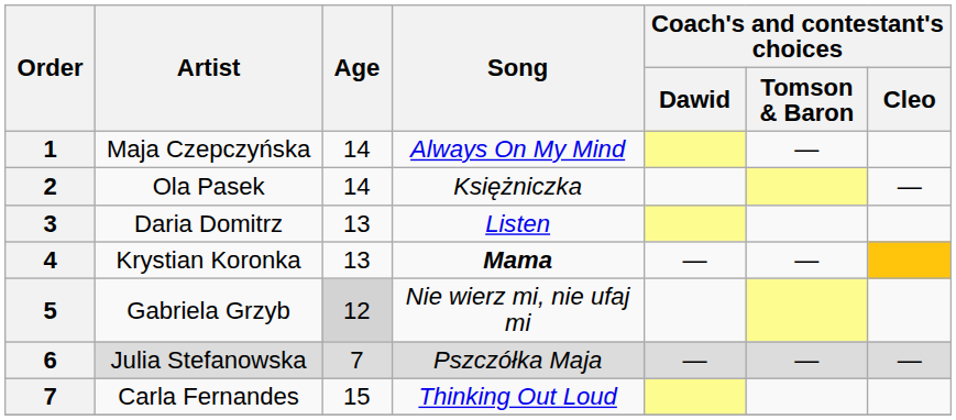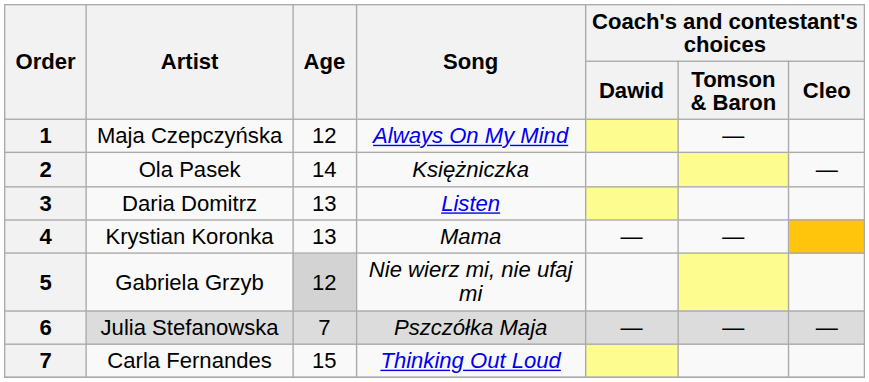 <table class="wikitable" style="text-align:center; line-height:17px; width:100%;">
 <tr>
 <th scope="col" rowspan="2" style="width:04%;">Order</th>
 <th scope="col" rowspan="2" style="width:18%;">Artist</th>
 <th scope="col" rowspan="2" style="width:04%;">Age</th>
 <th scope="col" rowspan="2" style="width:20%;">Song</th>
 <th colspan="3">Coach's and contestant's choices</th>
 </tr>
 <tr>
 <th style="width:06%;">Dawid</th>
 <th style="width:06%;">Tomson & Baron</th>
 <th style="width:06%;">Cleo</th>
 </tr>
 <tr>
 <th>1</th>
 <td>Maja Czepczyńska</td>
-<td>14</td>
+<td>12</td>
 <td><em><a href='#'>Always On My Mind</a></em></td>
 <td style="background:#fdfc8f;"><strong></strong></td>
 <td>—</td>
 <td><strong></strong></td>
 </tr>
 <tr>
 <th>2</th>
 <td>Ola Pasek</td>
 <td>14</td>
 <td><em>Księżniczka</em></td>
 <td><strong></strong></td>
 <td style="background:#fdfc8f;"><strong></strong></td>
 <td>—</td>
 </tr>
 <tr>
 <th>3</th>
 <td>Daria Domitrz</td>
 <td>13</td>
 <td><em><a href='#'>Listen</a></em></td>
 <td style="background:#fdfc8f;"><strong></strong></td>
 <td><strong></strong></td>
 <td><strong></strong></td>
 </tr>
 <tr>
 <th>4</th>
 <td>Krystian Koronka</td>
 <td>13</td>
-<td><strong><em>Mama</em></strong></td>
+<td><em>Mama</em></td>
 <td>—</td>
 <td>—</td>
 <td style="background:#FFC40C;"><strong></strong></td>
 </tr>
 <tr>
 <th>5</th>
 <td>Gabriela Grzyb</td>
 <td style="background: lightgrey;">12</td>
 <td><em>Nie wierz mi, nie ufaj mi</em></td>
 <td><strong></strong></td>
 <td style="background:#fdfc8f;"><strong></strong></td>
 <td><strong></strong></td>
 </tr>
 <tr style="background:#DCDCDC;">
 <th>6</th>
 <td>Julia Stefanowska</td>
 <td>7</td>
 <td><em>Pszczółka Maja</em></td>
 <td>—</td>
 <td>—</td>
 <td>—</td>
 </tr>
 <tr>
 <th>7</th>
 <td>Carla Fernandes</td>
 <td>15</td>
 <td><em><a href='#'>Thinking Out Loud</a></em></td>
 <td style="background:#fdfc8f;"><strong></strong></td>
 <td><strong></strong></td>
 <td><strong></strong></td>
 </tr>
 <tr>
 </tr>
 </table>
